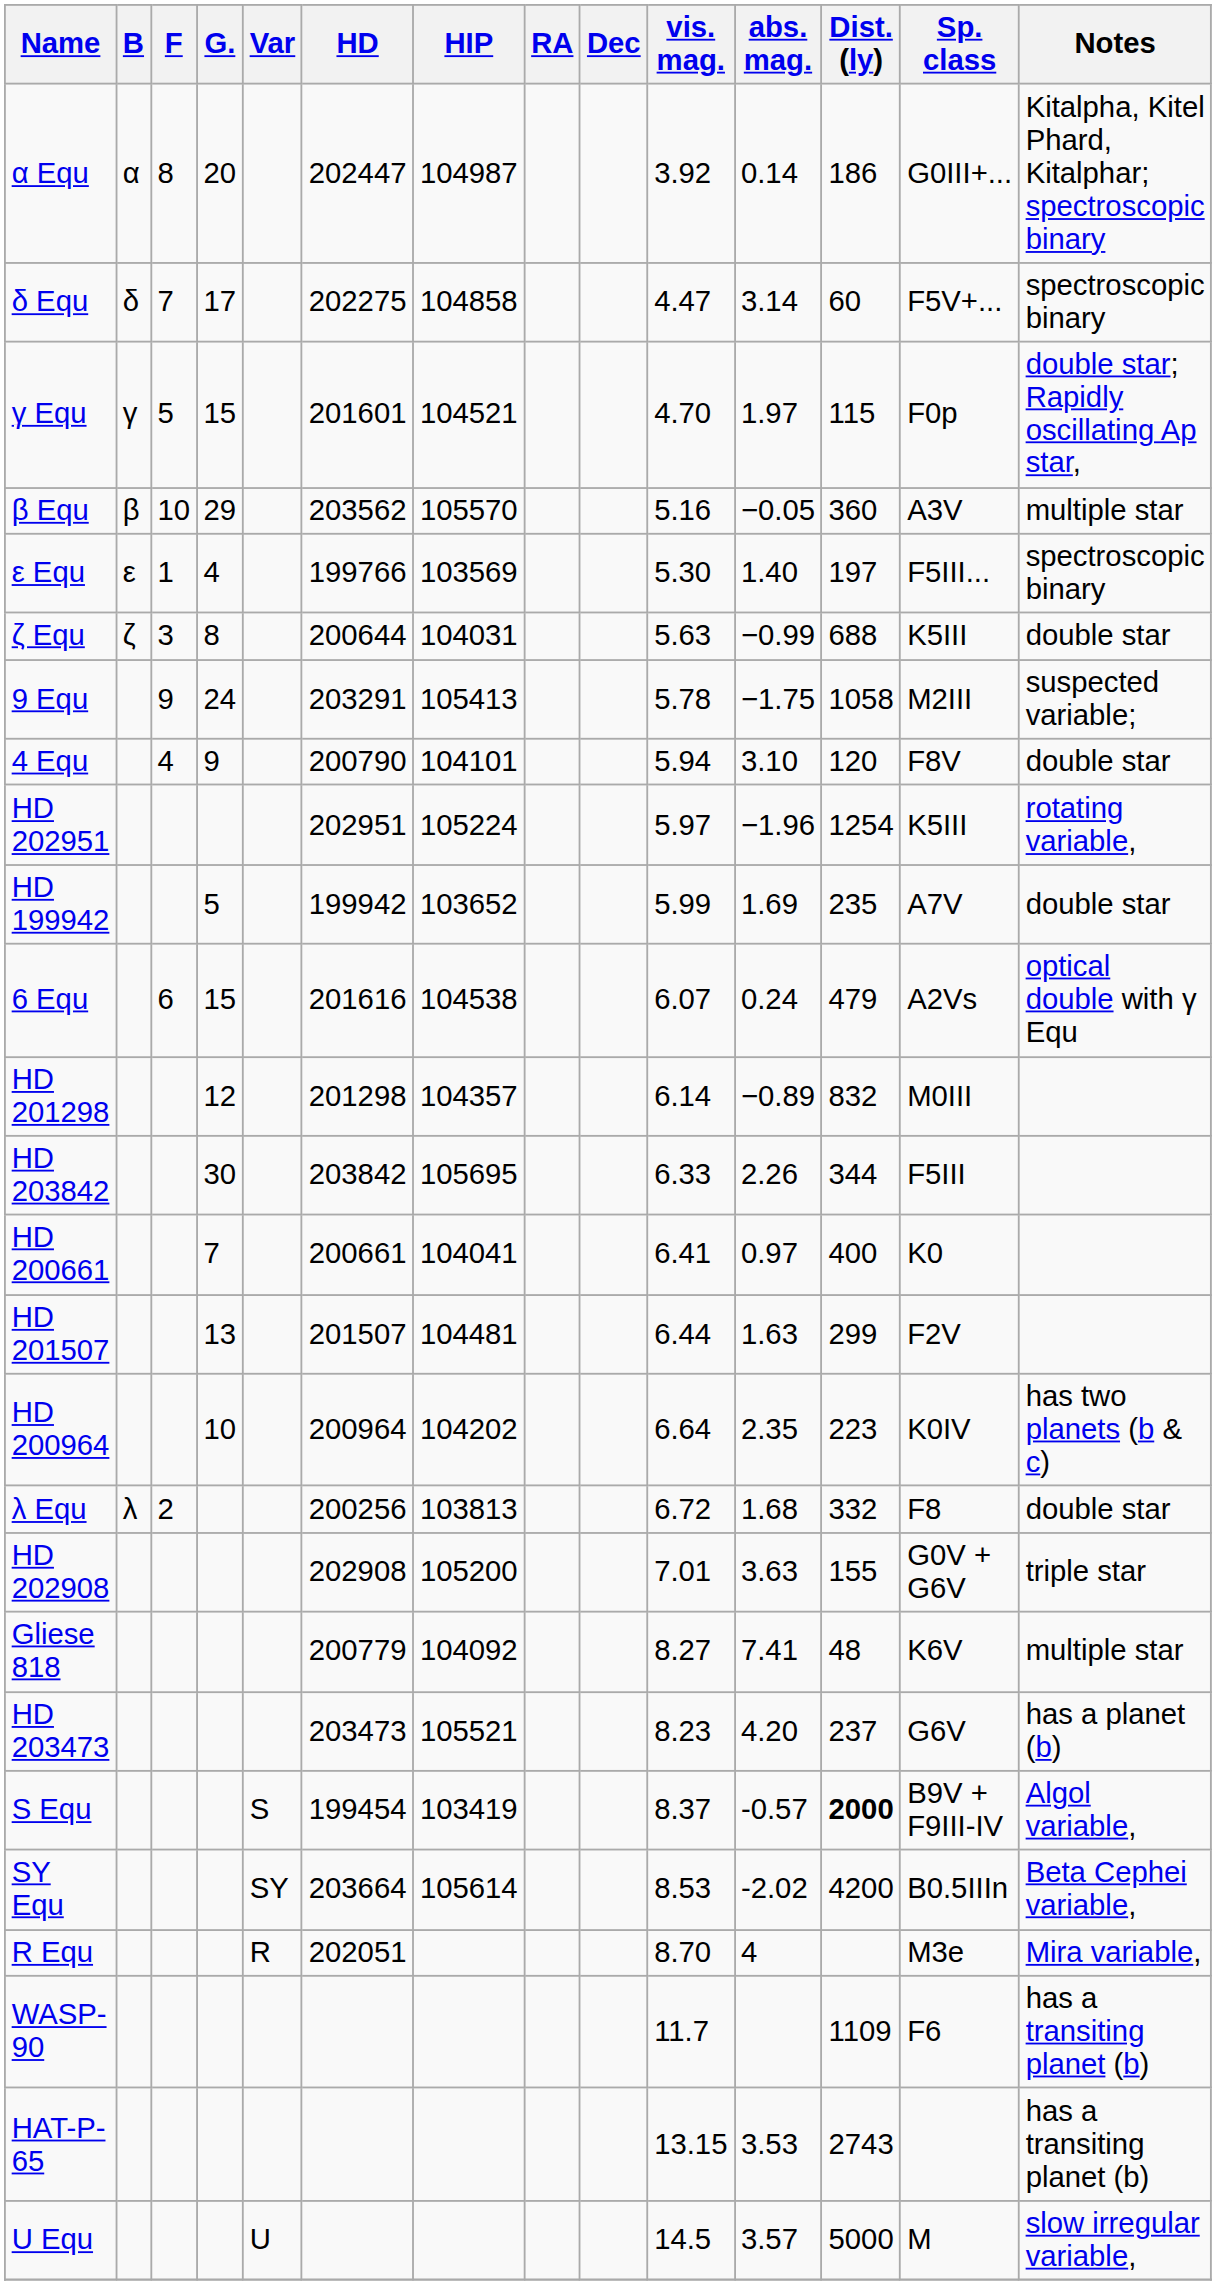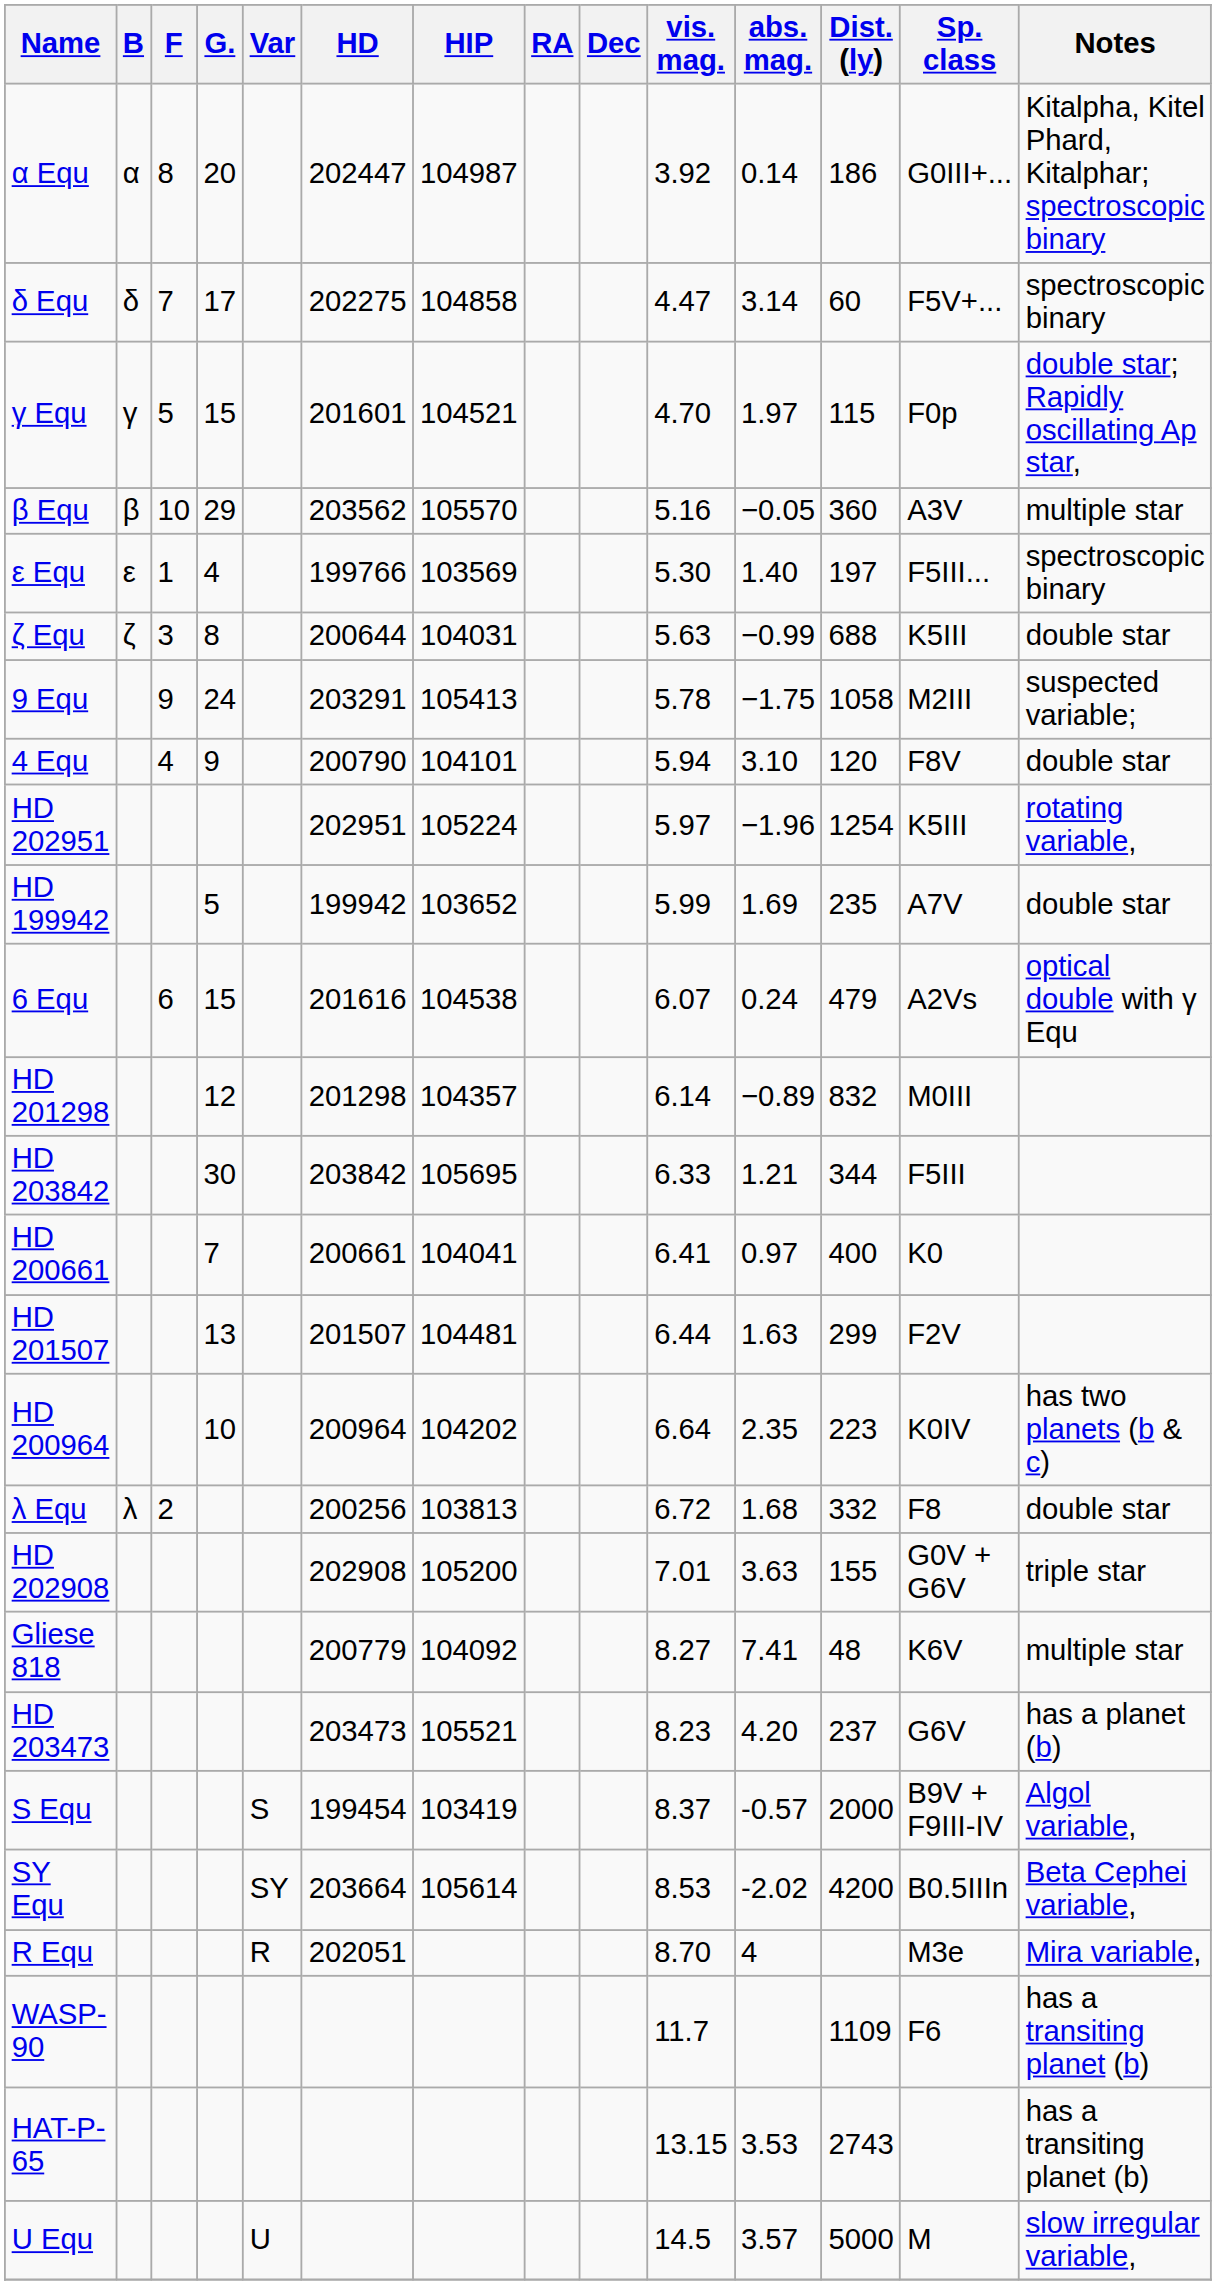 <table class="wikitable sortable sticky-header">
 <tr>
 <th width="70"><a href='#'>Name</a></th>
 <th><a href='#'>B</a></th>
 <th><a href='#'>F</a></th>
 <th><a href='#'>G.</a></th>
 <th><a href='#'>Var</a></th>
 <th><a href='#'>HD</a></th>
 <th><a href='#'>HIP</a></th>
 <th><a href='#'>RA</a></th>
 <th><a href='#'>Dec</a></th>
 <th><a href='#'>vis.<br>mag.</a></th>
 <th><a href='#'>abs.<br>mag.</a></th>
 <th><a href='#'>Dist.</a> (<a href='#'>ly</a>)</th>
 <th><a href='#'>Sp. class</a></th>
 <th>Notes</th>
 </tr>
 <tr>
 <td><a href='#'>α Equ</a></td>
 <td>α</td>
 <td>8</td>
 <td>20</td>
 <td></td>
 <td>202447</td>
 <td>104987</td>
 <td></td>
 <td></td>
 <td>3.92</td>
 <td>0.14</td>
 <td>186</td>
 <td>G0III+...</td>
 <td style="text-align:left;">Kitalpha, Kitel Phard, Kitalphar; <a href='#'>spectroscopic binary</a></td>
 </tr>
 <tr>
 <td><a href='#'>δ Equ</a></td>
 <td>δ</td>
 <td>7</td>
 <td>17</td>
 <td></td>
 <td>202275</td>
 <td>104858</td>
 <td></td>
 <td></td>
 <td>4.47</td>
 <td>3.14</td>
 <td>60</td>
 <td>F5V+...</td>
 <td style="text-align:left;">spectroscopic binary</td>
 </tr>
 <tr>
 <td><a href='#'>γ Equ</a></td>
 <td>γ</td>
 <td>5</td>
 <td>15</td>
 <td></td>
 <td>201601</td>
 <td>104521</td>
 <td></td>
 <td></td>
 <td>4.70</td>
 <td>1.97</td>
 <td>115</td>
 <td>F0p</td>
 <td style="text-align:left;"><a href='#'>double star</a>; <a href='#'>Rapidly oscillating Ap star</a>, </td>
 </tr>
 <tr>
 <td><a href='#'>β Equ</a></td>
 <td>β</td>
 <td>10</td>
 <td>29</td>
 <td></td>
 <td>203562</td>
 <td>105570</td>
 <td></td>
 <td></td>
 <td>5.16</td>
 <td>−0.05</td>
 <td>360</td>
 <td>A3V</td>
 <td style="text-align:left;">multiple star</td>
 </tr>
 <tr>
 <td><a href='#'>ε Equ</a></td>
 <td>ε</td>
 <td>1</td>
 <td>4</td>
 <td></td>
 <td>199766</td>
 <td>103569</td>
 <td></td>
 <td></td>
 <td>5.30</td>
 <td>1.40</td>
 <td>197</td>
 <td>F5III...</td>
 <td style="text-align:left;">spectroscopic binary</td>
 </tr>
 <tr>
 <td><a href='#'>ζ Equ</a></td>
 <td>ζ</td>
 <td>3</td>
 <td>8</td>
 <td></td>
 <td>200644</td>
 <td>104031</td>
 <td></td>
 <td></td>
 <td>5.63</td>
 <td>−0.99</td>
 <td>688</td>
 <td>K5III</td>
 <td style="text-align:left;">double star</td>
 </tr>
 <tr>
 <td><a href='#'>9 Equ</a></td>
 <td></td>
 <td>9</td>
 <td>24</td>
 <td></td>
 <td>203291</td>
 <td>105413</td>
 <td></td>
 <td></td>
 <td>5.78</td>
 <td>−1.75</td>
 <td>1058</td>
 <td>M2III</td>
 <td style="text-align:left;">suspected variable; </td>
 </tr>
 <tr>
 <td><a href='#'>4 Equ</a></td>
 <td></td>
 <td>4</td>
 <td>9</td>
 <td></td>
 <td>200790</td>
 <td>104101</td>
 <td></td>
 <td></td>
 <td>5.94</td>
 <td>3.10</td>
 <td>120</td>
 <td>F8V</td>
 <td style="text-align:left;">double star</td>
 </tr>
 <tr>
 <td><a href='#'>HD 202951</a></td>
 <td></td>
 <td></td>
 <td></td>
 <td></td>
 <td>202951</td>
 <td>105224</td>
 <td></td>
 <td></td>
 <td>5.97</td>
 <td>−1.96</td>
 <td>1254</td>
 <td>K5III</td>
 <td style="text-align:left;"><a href='#'>rotating variable</a>, </td>
 </tr>
 <tr>
 <td><a href='#'>HD 199942</a></td>
 <td></td>
 <td></td>
 <td>5</td>
 <td></td>
 <td>199942</td>
 <td>103652</td>
 <td></td>
 <td></td>
 <td>5.99</td>
 <td>1.69</td>
 <td>235</td>
 <td>A7V</td>
 <td style="text-align:left;">double star</td>
 </tr>
 <tr>
 <td><a href='#'>6 Equ</a></td>
 <td></td>
 <td>6</td>
 <td>15</td>
 <td></td>
 <td>201616</td>
 <td>104538</td>
 <td></td>
 <td></td>
 <td>6.07</td>
 <td>0.24</td>
 <td>479</td>
 <td>A2Vs</td>
 <td style="text-align:left;"><a href='#'>optical double</a> with γ Equ</td>
 </tr>
 <tr>
 <td><a href='#'>HD 201298</a></td>
 <td></td>
 <td></td>
 <td>12</td>
 <td></td>
 <td>201298</td>
 <td>104357</td>
 <td></td>
 <td></td>
 <td>6.14</td>
 <td>−0.89</td>
 <td>832</td>
 <td>M0III</td>
 <td></td>
 </tr>
 <tr>
 <td><a href='#'>HD 203842</a></td>
 <td></td>
 <td></td>
 <td>30</td>
 <td></td>
 <td>203842</td>
 <td>105695</td>
 <td></td>
 <td></td>
 <td>6.33</td>
-<td>2.26</td>
+<td>1.21</td>
 <td>344</td>
 <td>F5III</td>
 <td></td>
 </tr>
 <tr>
 <td><a href='#'>HD 200661</a></td>
 <td></td>
 <td></td>
 <td>7</td>
 <td></td>
 <td>200661</td>
 <td>104041</td>
 <td></td>
 <td></td>
 <td>6.41</td>
 <td>0.97</td>
 <td>400</td>
 <td>K0</td>
 <td></td>
 </tr>
 <tr>
 <td><a href='#'>HD 201507</a></td>
 <td></td>
 <td></td>
 <td>13</td>
 <td></td>
 <td>201507</td>
 <td>104481</td>
 <td></td>
 <td></td>
 <td>6.44</td>
 <td>1.63</td>
 <td>299</td>
 <td>F2V</td>
 <td></td>
 </tr>
 <tr>
 <td><a href='#'>HD 200964</a></td>
 <td></td>
 <td></td>
 <td>10</td>
 <td></td>
 <td>200964</td>
 <td>104202</td>
 <td></td>
 <td></td>
 <td>6.64</td>
 <td>2.35</td>
 <td>223</td>
 <td>K0IV</td>
 <td style="text-align:left;">has two <a href='#'>planets</a> (<a href='#'>b</a> & <a href='#'>c</a>)</td>
 </tr>
 <tr>
 <td><a href='#'>λ Equ</a></td>
 <td>λ</td>
 <td>2</td>
 <td></td>
 <td></td>
 <td>200256</td>
 <td>103813</td>
 <td></td>
 <td></td>
 <td>6.72</td>
 <td>1.68</td>
 <td>332</td>
 <td>F8</td>
 <td style="text-align:left;">double star</td>
 </tr>
 <tr>
 <td><a href='#'>HD 202908</a></td>
 <td></td>
 <td></td>
 <td></td>
 <td></td>
 <td>202908</td>
 <td>105200</td>
 <td></td>
 <td></td>
 <td>7.01</td>
 <td>3.63</td>
 <td>155</td>
 <td>G0V + G6V</td>
 <td style="text-align:left;">triple star</td>
 </tr>
 <tr>
 <td><a href='#'>Gliese 818</a></td>
 <td></td>
 <td></td>
 <td></td>
 <td></td>
 <td>200779</td>
 <td>104092</td>
 <td></td>
 <td></td>
 <td>8.27</td>
 <td>7.41</td>
 <td>48</td>
 <td>K6V</td>
 <td style="text-align:left;">multiple star</td>
 </tr>
 <tr>
 <td><a href='#'>HD 203473</a></td>
 <td></td>
 <td></td>
 <td></td>
 <td></td>
 <td>203473</td>
 <td>105521</td>
 <td></td>
 <td></td>
 <td>8.23</td>
 <td>4.20</td>
 <td>237</td>
 <td>G6V</td>
 <td style="text-align:left;">has a planet (<a href='#'>b</a>)</td>
 </tr>
 <tr>
 <td><a href='#'>S Equ</a></td>
 <td></td>
 <td></td>
 <td></td>
 <td>S</td>
 <td>199454</td>
 <td>103419</td>
 <td></td>
 <td></td>
 <td>8.37</td>
 <td>-0.57</td>
-<td><strong>2000</strong></td>
+<td>2000</td>
 <td>B9V + F9III-IV</td>
 <td style="text-align:left;"><a href='#'>Algol variable</a>, </td>
 </tr>
 <tr>
 <td><a href='#'>SY Equ</a></td>
 <td></td>
 <td></td>
 <td></td>
 <td>SY</td>
 <td>203664</td>
 <td>105614</td>
 <td></td>
 <td></td>
 <td>8.53</td>
 <td>-2.02</td>
 <td>4200</td>
 <td>B0.5IIIn</td>
 <td style="text-align:left;"><a href='#'>Beta Cephei variable</a>, </td>
 </tr>
 <tr>
 <td><a href='#'>R Equ</a></td>
 <td></td>
 <td></td>
 <td></td>
 <td>R</td>
 <td>202051</td>
 <td></td>
 <td></td>
 <td></td>
 <td>8.70</td>
 <td>4</td>
 <td></td>
 <td>M3e</td>
 <td style="text-align:left;"><a href='#'>Mira variable</a>, </td>
 </tr>
 <tr>
 <td><a href='#'>WASP-90</a></td>
 <td></td>
 <td></td>
 <td></td>
 <td></td>
 <td></td>
 <td></td>
 <td></td>
 <td></td>
 <td>11.7</td>
 <td></td>
 <td>1109</td>
 <td>F6</td>
 <td style="text-align:left;">has a <a href='#'>transiting planet</a> (<a href='#'>b</a>)</td>
 </tr>
 <tr>
 <td><a href='#'>HAT-P-65</a></td>
 <td></td>
 <td></td>
 <td></td>
 <td></td>
 <td></td>
 <td></td>
 <td></td>
 <td></td>
 <td>13.15</td>
 <td>3.53</td>
 <td>2743</td>
 <td></td>
 <td style="text-align:left;">has a transiting planet (b)</td>
 </tr>
 <tr>
 <td><a href='#'>U Equ</a></td>
 <td></td>
 <td></td>
 <td></td>
 <td>U</td>
 <td></td>
 <td></td>
 <td></td>
 <td></td>
 <td>14.5</td>
 <td>3.57</td>
 <td>5000</td>
 <td>M</td>
 <td style="text-align:left;"><a href='#'>slow irregular variable</a>, </td>
 </tr>
 <tr>
 </tr>
 <tr class="sortbottom">
 </tr>
 </table>
